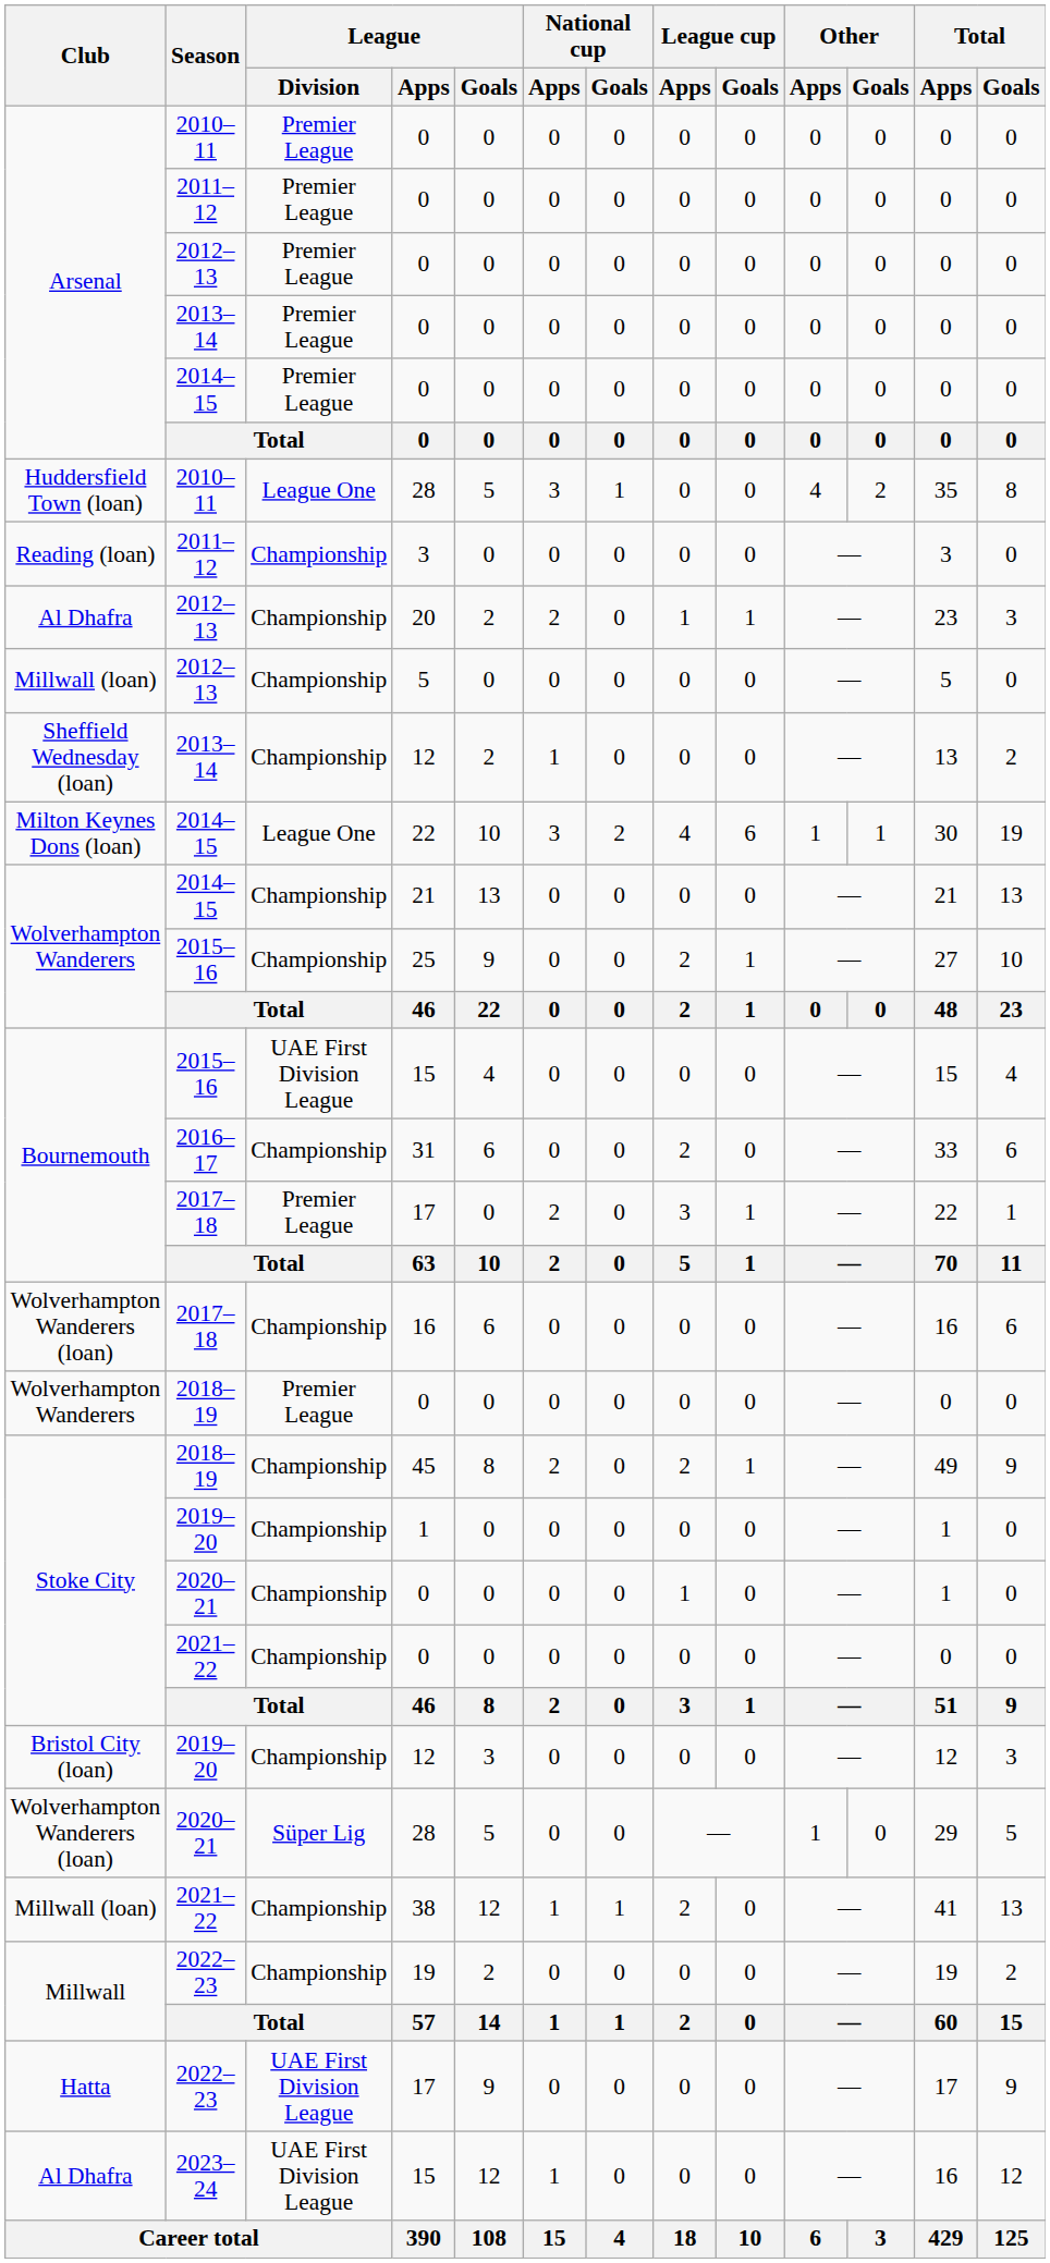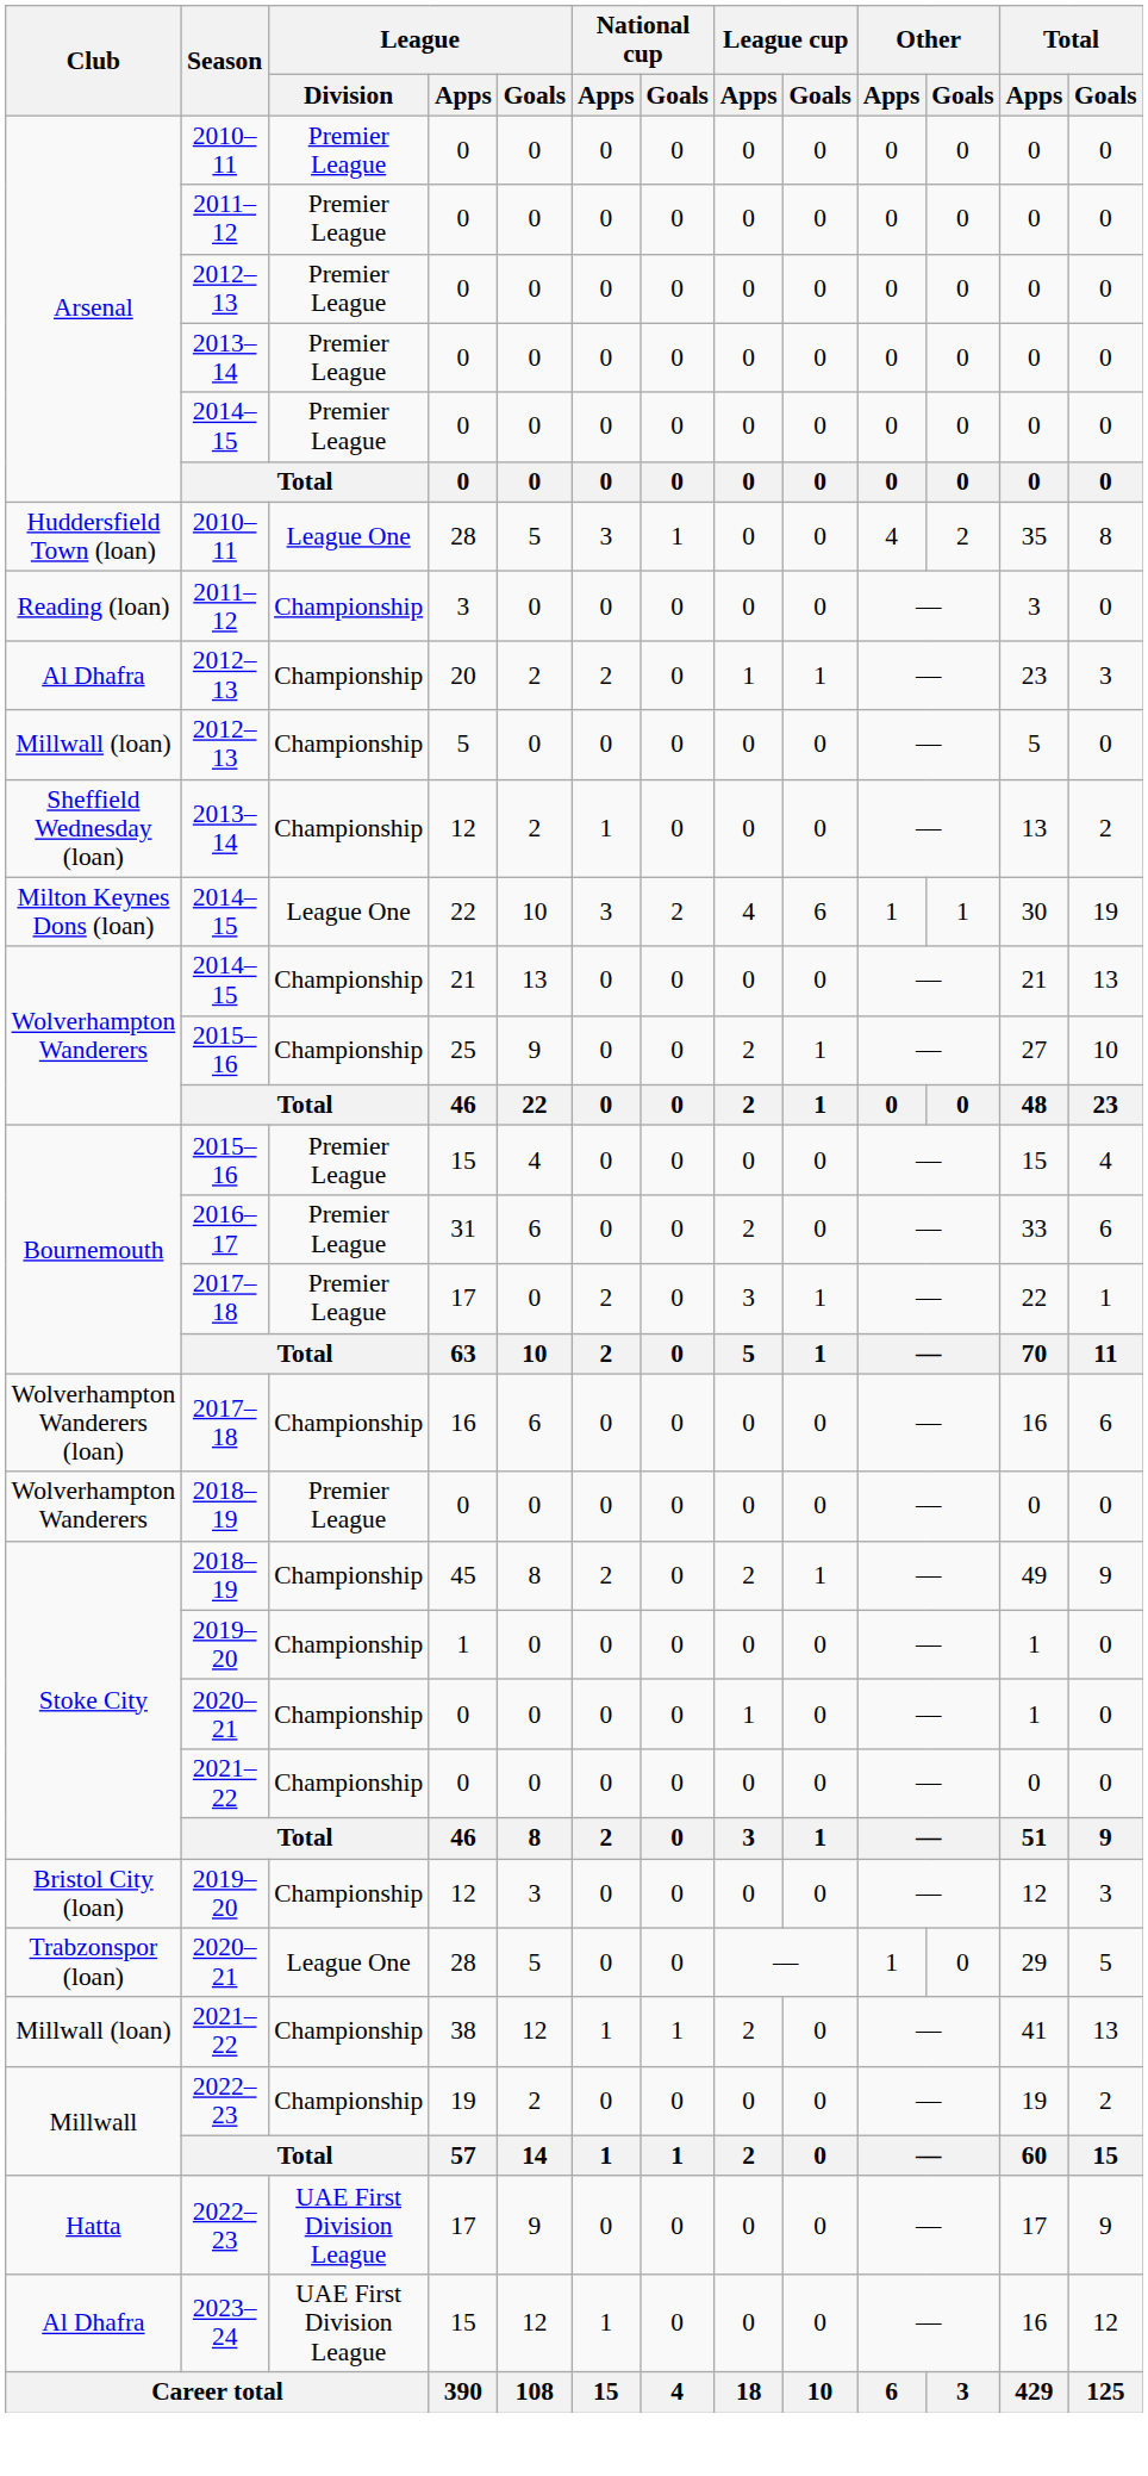 <table class=wikitable style="text-align:center">
 <tr>
 <th rowspan="2">Club</th>
 <th rowspan="2">Season</th>
 <th colspan="3">League</th>
 <th colspan="2">National cup</th>
 <th colspan="2">League cup</th>
 <th colspan="2">Other</th>
 <th colspan="2">Total</th>
 </tr>
 <tr>
 <th>Division</th>
 <th>Apps</th>
 <th>Goals</th>
 <th>Apps</th>
 <th>Goals</th>
 <th>Apps</th>
 <th>Goals</th>
 <th>Apps</th>
 <th>Goals</th>
 <th>Apps</th>
 <th>Goals</th>
 </tr>
 <tr>
 <td rowspan="6"><a href='#'>Arsenal</a></td>
 <td><a href='#'>2010–11</a></td>
 <td><a href='#'>Premier League</a></td>
 <td>0</td>
 <td>0</td>
 <td>0</td>
 <td>0</td>
 <td>0</td>
 <td>0</td>
 <td>0</td>
 <td>0</td>
 <td>0</td>
 <td>0</td>
 </tr>
 <tr>
 <td><a href='#'>2011–12</a></td>
 <td>Premier League</td>
 <td>0</td>
 <td>0</td>
 <td>0</td>
 <td>0</td>
 <td>0</td>
 <td>0</td>
 <td>0</td>
 <td>0</td>
 <td>0</td>
 <td>0</td>
 </tr>
 <tr>
 <td><a href='#'>2012–13</a></td>
 <td>Premier League</td>
 <td>0</td>
 <td>0</td>
 <td>0</td>
 <td>0</td>
 <td>0</td>
 <td>0</td>
 <td>0</td>
 <td>0</td>
 <td>0</td>
 <td>0</td>
 </tr>
 <tr>
 <td><a href='#'>2013–14</a></td>
 <td>Premier League</td>
 <td>0</td>
 <td>0</td>
 <td>0</td>
 <td>0</td>
 <td>0</td>
 <td>0</td>
 <td>0</td>
 <td>0</td>
 <td>0</td>
 <td>0</td>
 </tr>
 <tr>
 <td><a href='#'>2014–15</a></td>
 <td>Premier League</td>
 <td>0</td>
 <td>0</td>
 <td>0</td>
 <td>0</td>
 <td>0</td>
 <td>0</td>
 <td>0</td>
 <td>0</td>
 <td>0</td>
 <td>0</td>
 </tr>
 <tr>
 <th colspan="2">Total</th>
 <th>0</th>
 <th>0</th>
 <th>0</th>
 <th>0</th>
 <th>0</th>
 <th>0</th>
 <th>0</th>
 <th>0</th>
 <th>0</th>
 <th>0</th>
 </tr>
 <tr>
 <td><a href='#'>Huddersfield Town</a> (loan)</td>
 <td><a href='#'>2010–11</a></td>
 <td><a href='#'>League One</a></td>
 <td>28</td>
 <td>5</td>
 <td>3</td>
 <td>1</td>
 <td>0</td>
 <td>0</td>
 <td>4</td>
 <td>2</td>
 <td>35</td>
 <td>8</td>
 </tr>
 <tr>
 <td><a href='#'>Reading</a> (loan)</td>
 <td><a href='#'>2011–12</a></td>
 <td><a href='#'>Championship</a></td>
 <td>3</td>
 <td>0</td>
 <td>0</td>
 <td>0</td>
 <td>0</td>
 <td>0</td>
 <td colspan="2">—</td>
 <td>3</td>
 <td>0</td>
 </tr>
 <tr>
 <td><a href='#'>Al Dhafra</a></td>
 <td><a href='#'>2012–13</a></td>
 <td>Championship</td>
 <td>20</td>
 <td>2</td>
 <td>2</td>
 <td>0</td>
 <td>1</td>
 <td>1</td>
 <td colspan="2">—</td>
 <td>23</td>
 <td>3</td>
 </tr>
 <tr>
 <td><a href='#'>Millwall</a> (loan)</td>
 <td><a href='#'>2012–13</a></td>
 <td>Championship</td>
 <td>5</td>
 <td>0</td>
 <td>0</td>
 <td>0</td>
 <td>0</td>
 <td>0</td>
 <td colspan="2">—</td>
 <td>5</td>
 <td>0</td>
 </tr>
 <tr>
 <td><a href='#'>Sheffield Wednesday</a> (loan)</td>
 <td><a href='#'>2013–14</a></td>
 <td>Championship</td>
 <td>12</td>
 <td>2</td>
 <td>1</td>
 <td>0</td>
 <td>0</td>
 <td>0</td>
 <td colspan="2">—</td>
 <td>13</td>
 <td>2</td>
 </tr>
 <tr>
 <td><a href='#'>Milton Keynes Dons</a> (loan)</td>
 <td><a href='#'>2014–15</a></td>
 <td>League One</td>
 <td>22</td>
 <td>10</td>
 <td>3</td>
 <td>2</td>
 <td>4</td>
 <td>6</td>
 <td>1</td>
 <td>1</td>
 <td>30</td>
 <td>19</td>
 </tr>
 <tr>
 <td rowspan="3"><a href='#'>Wolverhampton Wanderers</a></td>
 <td><a href='#'>2014–15</a></td>
 <td>Championship</td>
 <td>21</td>
 <td>13</td>
 <td>0</td>
 <td>0</td>
 <td>0</td>
 <td>0</td>
 <td colspan="2">—</td>
 <td>21</td>
 <td>13</td>
 </tr>
 <tr>
 <td><a href='#'>2015–16</a></td>
 <td>Championship</td>
 <td>25</td>
 <td>9</td>
 <td>0</td>
 <td>0</td>
 <td>2</td>
 <td>1</td>
 <td colspan="2">—</td>
 <td>27</td>
 <td>10</td>
 </tr>
 <tr>
 <th colspan="2">Total</th>
 <th>46</th>
 <th>22</th>
 <th>0</th>
 <th>0</th>
 <th>2</th>
 <th>1</th>
 <th>0</th>
 <th>0</th>
 <th>48</th>
 <th>23</th>
 </tr>
 <tr>
 <td rowspan="4"><a href='#'>Bournemouth</a></td>
 <td><a href='#'>2015–16</a></td>
-<td>UAE First Division League</td>
+<td>Premier League</td>
 <td>15</td>
 <td>4</td>
 <td>0</td>
 <td>0</td>
 <td>0</td>
 <td>0</td>
 <td colspan="2">—</td>
 <td>15</td>
 <td>4</td>
 </tr>
 <tr>
 <td><a href='#'>2016–17</a></td>
-<td>Championship</td>
+<td>Premier League</td>
 <td>31</td>
 <td>6</td>
 <td>0</td>
 <td>0</td>
 <td>2</td>
 <td>0</td>
 <td colspan="2">—</td>
 <td>33</td>
 <td>6</td>
 </tr>
 <tr>
 <td><a href='#'>2017–18</a></td>
 <td>Premier League</td>
 <td>17</td>
 <td>0</td>
 <td>2</td>
 <td>0</td>
 <td>3</td>
 <td>1</td>
 <td colspan="2">—</td>
 <td>22</td>
 <td>1</td>
 </tr>
 <tr>
 <th colspan="2">Total</th>
 <th>63</th>
 <th>10</th>
 <th>2</th>
 <th>0</th>
 <th>5</th>
 <th>1</th>
 <th colspan="2">—</th>
 <th>70</th>
 <th>11</th>
 </tr>
 <tr>
 <td>Wolverhampton Wanderers (loan)</td>
 <td><a href='#'>2017–18</a></td>
 <td>Championship</td>
 <td>16</td>
 <td>6</td>
 <td>0</td>
 <td>0</td>
 <td>0</td>
 <td>0</td>
 <td colspan="2">—</td>
 <td>16</td>
 <td>6</td>
 </tr>
 <tr>
 <td>Wolverhampton Wanderers</td>
 <td><a href='#'>2018–19</a></td>
 <td>Premier League</td>
 <td>0</td>
 <td>0</td>
 <td>0</td>
 <td>0</td>
 <td>0</td>
 <td>0</td>
 <td colspan="2">—</td>
 <td>0</td>
 <td>0</td>
 </tr>
 <tr>
 <td rowspan="5"><a href='#'>Stoke City</a></td>
 <td><a href='#'>2018–19</a></td>
 <td>Championship</td>
 <td>45</td>
 <td>8</td>
 <td>2</td>
 <td>0</td>
 <td>2</td>
 <td>1</td>
 <td colspan="2">—</td>
 <td>49</td>
 <td>9</td>
 </tr>
 <tr>
 <td><a href='#'>2019–20</a></td>
 <td>Championship</td>
 <td>1</td>
 <td>0</td>
 <td>0</td>
 <td>0</td>
 <td>0</td>
 <td>0</td>
 <td colspan="2">—</td>
 <td>1</td>
 <td>0</td>
 </tr>
 <tr>
 <td><a href='#'>2020–21</a></td>
 <td>Championship</td>
 <td>0</td>
 <td>0</td>
 <td>0</td>
 <td>0</td>
 <td>1</td>
 <td>0</td>
 <td colspan="2">—</td>
 <td>1</td>
 <td>0</td>
 </tr>
 <tr>
 <td><a href='#'>2021–22</a></td>
 <td>Championship</td>
 <td>0</td>
 <td>0</td>
 <td>0</td>
 <td>0</td>
 <td>0</td>
 <td>0</td>
 <td colspan="2">—</td>
 <td>0</td>
 <td>0</td>
 </tr>
 <tr>
 <th colspan="2">Total</th>
 <th>46</th>
 <th>8</th>
 <th>2</th>
 <th>0</th>
 <th>3</th>
 <th>1</th>
 <th colspan="2">—</th>
 <th>51</th>
 <th>9</th>
 </tr>
 <tr>
 <td><a href='#'>Bristol City</a> (loan)</td>
 <td><a href='#'>2019–20</a></td>
 <td>Championship</td>
 <td>12</td>
 <td>3</td>
 <td>0</td>
 <td>0</td>
 <td>0</td>
 <td>0</td>
 <td colspan="2">—</td>
 <td>12</td>
 <td>3</td>
 </tr>
 <tr>
-<td>Wolverhampton Wanderers (loan)</td>
+<td><a href='#'>Trabzonspor</a> (loan)</td>
 <td><a href='#'>2020–21</a></td>
-<td><a href='#'>Süper Lig</a></td>
+<td>League One</td>
 <td>28</td>
 <td>5</td>
 <td>0</td>
 <td>0</td>
 <td colspan="2">—</td>
 <td>1</td>
 <td>0</td>
 <td>29</td>
 <td>5</td>
 </tr>
 <tr>
 <td>Millwall (loan)</td>
 <td><a href='#'>2021–22</a></td>
 <td>Championship</td>
 <td>38</td>
 <td>12</td>
 <td>1</td>
 <td>1</td>
 <td>2</td>
 <td>0</td>
 <td colspan="2">—</td>
 <td>41</td>
 <td>13</td>
 </tr>
 <tr>
 <td rowspan="2">Millwall</td>
 <td><a href='#'>2022–23</a></td>
 <td>Championship</td>
 <td>19</td>
 <td>2</td>
 <td>0</td>
 <td>0</td>
 <td>0</td>
 <td>0</td>
 <td colspan="2">—</td>
 <td>19</td>
 <td>2</td>
 </tr>
 <tr>
 <th colspan="2">Total</th>
 <th>57</th>
 <th>14</th>
 <th>1</th>
 <th>1</th>
 <th>2</th>
 <th>0</th>
 <th colspan="2">—</th>
 <th>60</th>
 <th>15</th>
 </tr>
 <tr>
 <td><a href='#'>Hatta</a></td>
 <td><a href='#'>2022–23</a></td>
 <td><a href='#'>UAE First Division League</a></td>
 <td>17</td>
 <td>9</td>
 <td>0</td>
 <td>0</td>
 <td>0</td>
 <td>0</td>
 <td colspan="2">—</td>
 <td>17</td>
 <td>9</td>
 </tr>
 <tr>
 <td><a href='#'>Al Dhafra</a></td>
 <td><a href='#'>2023–24</a></td>
 <td>UAE First Division League</td>
 <td>15</td>
 <td>12</td>
 <td>1</td>
 <td>0</td>
 <td>0</td>
 <td>0</td>
 <td colspan="2">—</td>
 <td>16</td>
 <td>12</td>
 </tr>
 <tr>
 <th colspan="3">Career total</th>
 <th>390</th>
 <th>108</th>
 <th>15</th>
 <th>4</th>
 <th>18</th>
 <th>10</th>
 <th>6</th>
 <th>3</th>
 <th>429</th>
 <th>125</th>
 </tr>
 </table>
